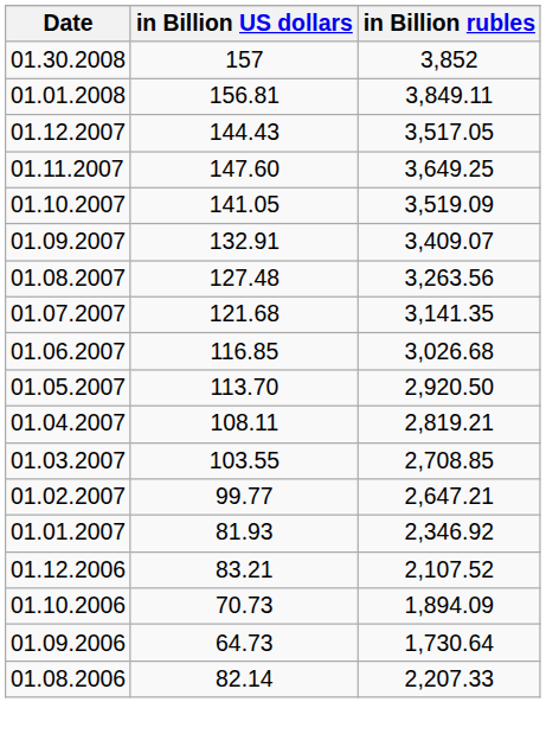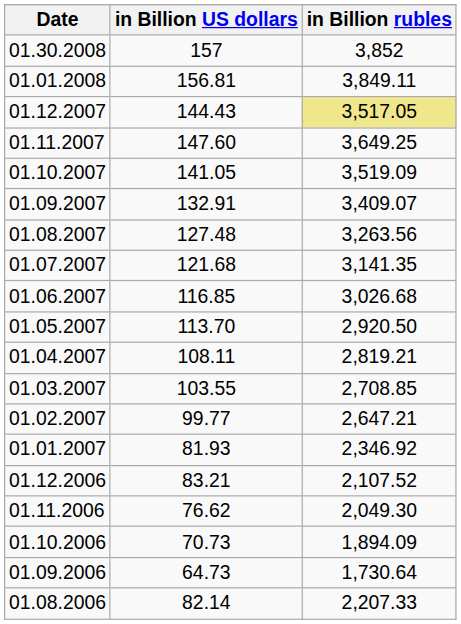 <table class="wikitable floatright" style="text-align:center" id="table1">
 <tr>
 </tr>
 <tr>
 <th>Date</th>
 <th>in Billion <a href='#'>US dollars</a></th>
 <th>in Billion <a href='#'>rubles</a></th>
 </tr>
 <tr>
 <td align="left">01.30.2008</td>
 <td>157</td>
 <td>3,852</td>
 </tr>
 <tr>
 <td align="left">01.01.2008</td>
 <td>156.81</td>
 <td>3,849.11</td>
 </tr>
 <tr>
 <td align="left">01.12.2007</td>
 <td>144.43</td>
-<td>3,517.05</td>
+<td style="background: khaki;">3,517.05</td>
 </tr>
 <tr>
 <td align="left">01.11.2007</td>
 <td>147.60</td>
 <td>3,649.25</td>
 </tr>
 <tr>
 <td align="left">01.10.2007</td>
 <td>141.05</td>
 <td>3,519.09</td>
 </tr>
 <tr>
 <td align="left">01.09.2007</td>
 <td>132.91</td>
 <td>3,409.07</td>
 </tr>
 <tr>
 <td align="left">01.08.2007</td>
 <td>127.48</td>
 <td>3,263.56</td>
 </tr>
 <tr>
 <td align="left">01.07.2007</td>
 <td>121.68</td>
 <td>3,141.35</td>
 </tr>
 <tr>
 <td align="left">01.06.2007</td>
 <td>116.85</td>
 <td>3,026.68</td>
 </tr>
 <tr>
 <td align="left">01.05.2007</td>
 <td>113.70</td>
 <td>2,920.50</td>
 </tr>
 <tr>
 <td align="left">01.04.2007</td>
 <td>108.11</td>
 <td>2,819.21</td>
 </tr>
 <tr>
 <td align="left">01.03.2007</td>
 <td>103.55</td>
 <td>2,708.85</td>
 </tr>
 <tr>
 <td align="left">01.02.2007</td>
 <td>99.77</td>
 <td>2,647.21</td>
 </tr>
 <tr>
 <td align="left">01.01.2007</td>
 <td>81.93</td>
 <td>2,346.92</td>
 </tr>
 <tr>
 <td align="left">01.12.2006</td>
 <td>83.21</td>
 <td>2,107.52</td>
 </tr>
 <tr>
+<td align="left">01.11.2006</td>
+<td>76.62</td>
+<td>2,049.30</td>
+</tr>
+<tr>
 <td align="left">01.10.2006</td>
 <td>70.73</td>
 <td>1,894.09</td>
 </tr>
 <tr>
 <td align="left">01.09.2006</td>
 <td>64.73</td>
 <td>1,730.64</td>
 </tr>
 <tr>
 <td align="left">01.08.2006</td>
 <td>82.14</td>
 <td>2,207.33</td>
 </tr>
 </table>
